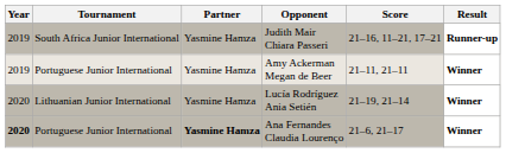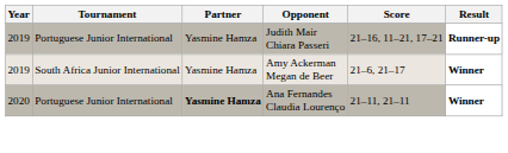 <table class="sortable wikitable" style="font-size: 90%;">
 <tr>
 <th>Year</th>
 <th>Tournament</th>
 <th>Partner</th>
 <th>Opponent</th>
 <th>Score</th>
 <th>Result</th>
 </tr>
 <tr style="background:#BDB8AD">
 <td align="center">2019</td>
-<td align="left">South Africa Junior International</td>
+<td align="left">Portuguese Junior International</td>
 <td align="left"> Yasmine Hamza</td>
 <td align="left"> Judith Mair<br> Chiara Passeri</td>
 <td align="left">21–16, 11–21, 17–21</td>
 <td style="text-align:left; background:white"> <strong>Runner-up</strong></td>
 </tr>
 <tr style="background:#EBE7E0">
 <td align="center">2019</td>
-<td align="left">Portuguese Junior International</td>
+<td align="left">South Africa Junior International</td>
 <td align="left"> Yasmine Hamza</td>
 <td align="left"> Amy Ackerman<br> Megan de Beer</td>
-<td align="left">21–11, 21–11</td>
+<td align="left">21–6, 21–17</td>
 <td style="text-align:left; background:white"> <strong>Winner</strong></td>
 </tr>
 <tr style="background:#BDB8AD">
 <td align="center">2020</td>
-<td align="left">Lithuanian Junior International</td>
-<td align="left"> Yasmine Hamza</td>
-<td align="left"> Lucía Rodríguez<br> Ania Setién</td>
-<td align="left">21–19, 21–14</td>
-<td style="text-align:left; background:white"> <strong>Winner</strong></td>
-</tr>
-<tr style="background:#BDB8AD">
-<td align="center"><strong>2020</strong></td>
 <td align="left">Portuguese Junior International</td>
 <td align="left"><strong> Yasmine Hamza</strong></td>
 <td align="left"> Ana Fernandes<br> Claudia Lourenço</td>
-<td align="left">21–6, 21–17</td>
+<td align="left">21–11, 21–11</td>
 <td style="text-align:left; background:white"> <strong>Winner</strong></td>
 </tr>
 </table>
